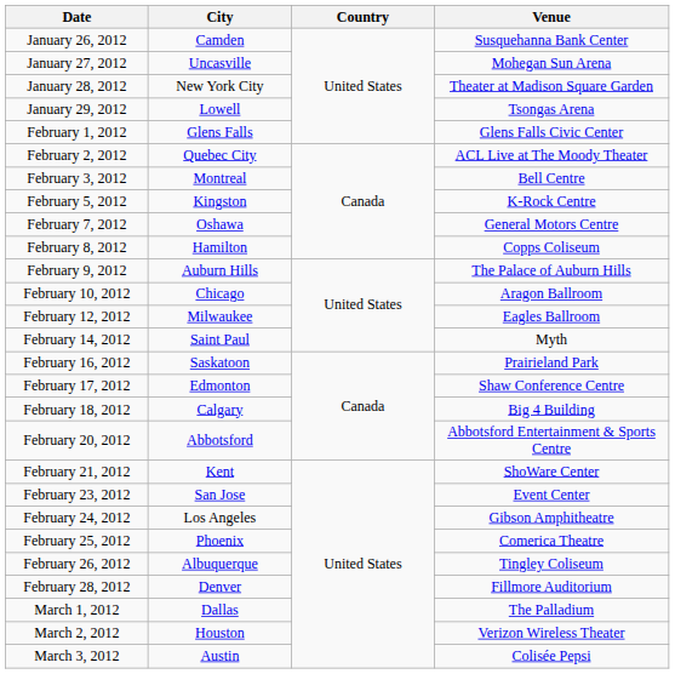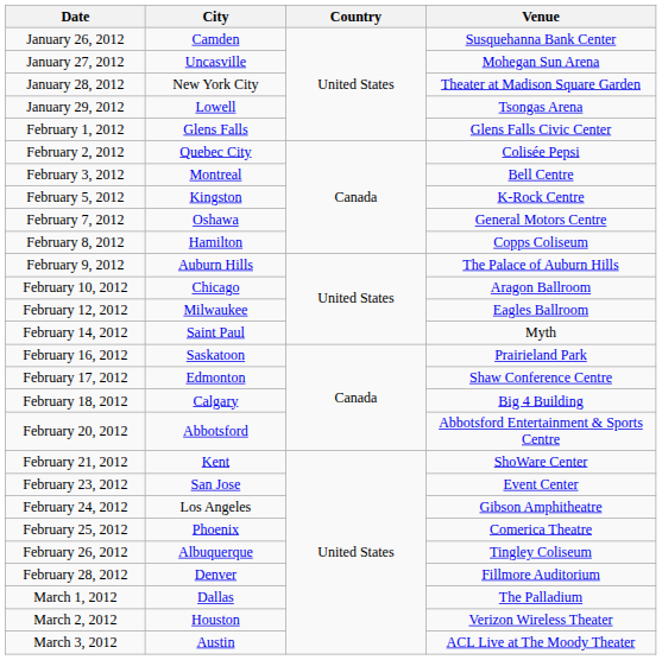 <table class="wikitable" style="text-align:center;">
 <tr>
 <th style="width:150px;">Date</th>
 <th style="width:150px;">City</th>
 <th style="width:150px;">Country</th>
 <th style="width:250px;">Venue</th>
 </tr>
 <tr>
 <td>January 26, 2012</td>
 <td><a href='#'>Camden</a></td>
 <td rowspan="5">United States</td>
 <td><a href='#'>Susquehanna Bank Center</a></td>
 </tr>
 <tr>
 <td>January 27, 2012</td>
 <td><a href='#'>Uncasville</a></td>
 <td><a href='#'>Mohegan Sun Arena</a></td>
 </tr>
 <tr>
 <td>January 28, 2012</td>
 <td>New York City</td>
 <td><a href='#'>Theater at Madison Square Garden</a></td>
 </tr>
 <tr>
 <td>January 29, 2012</td>
 <td><a href='#'>Lowell</a></td>
 <td><a href='#'>Tsongas Arena</a></td>
 </tr>
 <tr>
 <td>February 1, 2012</td>
 <td><a href='#'>Glens Falls</a></td>
 <td><a href='#'>Glens Falls Civic Center</a></td>
 </tr>
 <tr>
 <td>February 2, 2012</td>
 <td><a href='#'>Quebec City</a></td>
 <td rowspan="5">Canada</td>
-<td><a href='#'>ACL Live at The Moody Theater</a></td>
+<td><a href='#'>Colisée Pepsi</a></td>
 </tr>
 <tr>
 <td>February 3, 2012</td>
 <td><a href='#'>Montreal</a></td>
 <td><a href='#'>Bell Centre</a></td>
 </tr>
 <tr>
 <td>February 5, 2012</td>
 <td><a href='#'>Kingston</a></td>
 <td><a href='#'>K-Rock Centre</a></td>
 </tr>
 <tr>
 <td>February 7, 2012</td>
 <td><a href='#'>Oshawa</a></td>
 <td><a href='#'>General Motors Centre</a></td>
 </tr>
 <tr>
 <td>February 8, 2012</td>
 <td><a href='#'>Hamilton</a></td>
 <td><a href='#'>Copps Coliseum</a></td>
 </tr>
 <tr>
 <td>February 9, 2012</td>
 <td><a href='#'>Auburn Hills</a></td>
 <td rowspan="4">United States</td>
 <td><a href='#'>The Palace of Auburn Hills</a></td>
 </tr>
 <tr>
 <td>February 10, 2012</td>
 <td><a href='#'>Chicago</a></td>
 <td><a href='#'>Aragon Ballroom</a></td>
 </tr>
 <tr>
 <td>February 12, 2012</td>
 <td><a href='#'>Milwaukee</a></td>
 <td><a href='#'>Eagles Ballroom</a></td>
 </tr>
 <tr>
 <td>February 14, 2012</td>
 <td><a href='#'>Saint Paul</a></td>
 <td>Myth</td>
 </tr>
 <tr>
 <td>February 16, 2012</td>
 <td><a href='#'>Saskatoon</a></td>
 <td rowspan="4">Canada</td>
 <td><a href='#'>Prairieland Park</a></td>
 </tr>
 <tr>
 <td>February 17, 2012</td>
 <td><a href='#'>Edmonton</a></td>
 <td><a href='#'>Shaw Conference Centre</a></td>
 </tr>
 <tr>
 <td>February 18, 2012</td>
 <td><a href='#'>Calgary</a></td>
 <td><a href='#'>Big 4 Building</a></td>
 </tr>
 <tr>
 <td>February 20, 2012</td>
 <td><a href='#'>Abbotsford</a></td>
 <td><a href='#'>Abbotsford Entertainment & Sports Centre</a></td>
 </tr>
 <tr>
 <td>February 21, 2012</td>
 <td><a href='#'>Kent</a></td>
 <td rowspan="9">United States</td>
 <td><a href='#'>ShoWare Center</a></td>
 </tr>
 <tr>
 <td>February 23, 2012</td>
 <td><a href='#'>San Jose</a></td>
 <td><a href='#'>Event Center</a></td>
 </tr>
 <tr>
 <td>February 24, 2012</td>
 <td>Los Angeles</td>
 <td><a href='#'>Gibson Amphitheatre</a></td>
 </tr>
 <tr>
 <td>February 25, 2012</td>
 <td><a href='#'>Phoenix</a></td>
 <td><a href='#'>Comerica Theatre</a></td>
 </tr>
 <tr>
 <td>February 26, 2012</td>
 <td><a href='#'>Albuquerque</a></td>
 <td><a href='#'>Tingley Coliseum</a></td>
 </tr>
 <tr>
 <td>February 28, 2012</td>
 <td><a href='#'>Denver</a></td>
 <td><a href='#'>Fillmore Auditorium</a></td>
 </tr>
 <tr>
 <td>March 1, 2012</td>
 <td><a href='#'>Dallas</a></td>
 <td><a href='#'>The Palladium</a></td>
 </tr>
 <tr>
 <td>March 2, 2012</td>
 <td><a href='#'>Houston</a></td>
 <td><a href='#'>Verizon Wireless Theater</a></td>
 </tr>
 <tr>
 <td>March 3, 2012</td>
 <td><a href='#'>Austin</a></td>
-<td><a href='#'>Colisée Pepsi</a></td>
+<td><a href='#'>ACL Live at The Moody Theater</a></td>
 </tr>
 </table>
